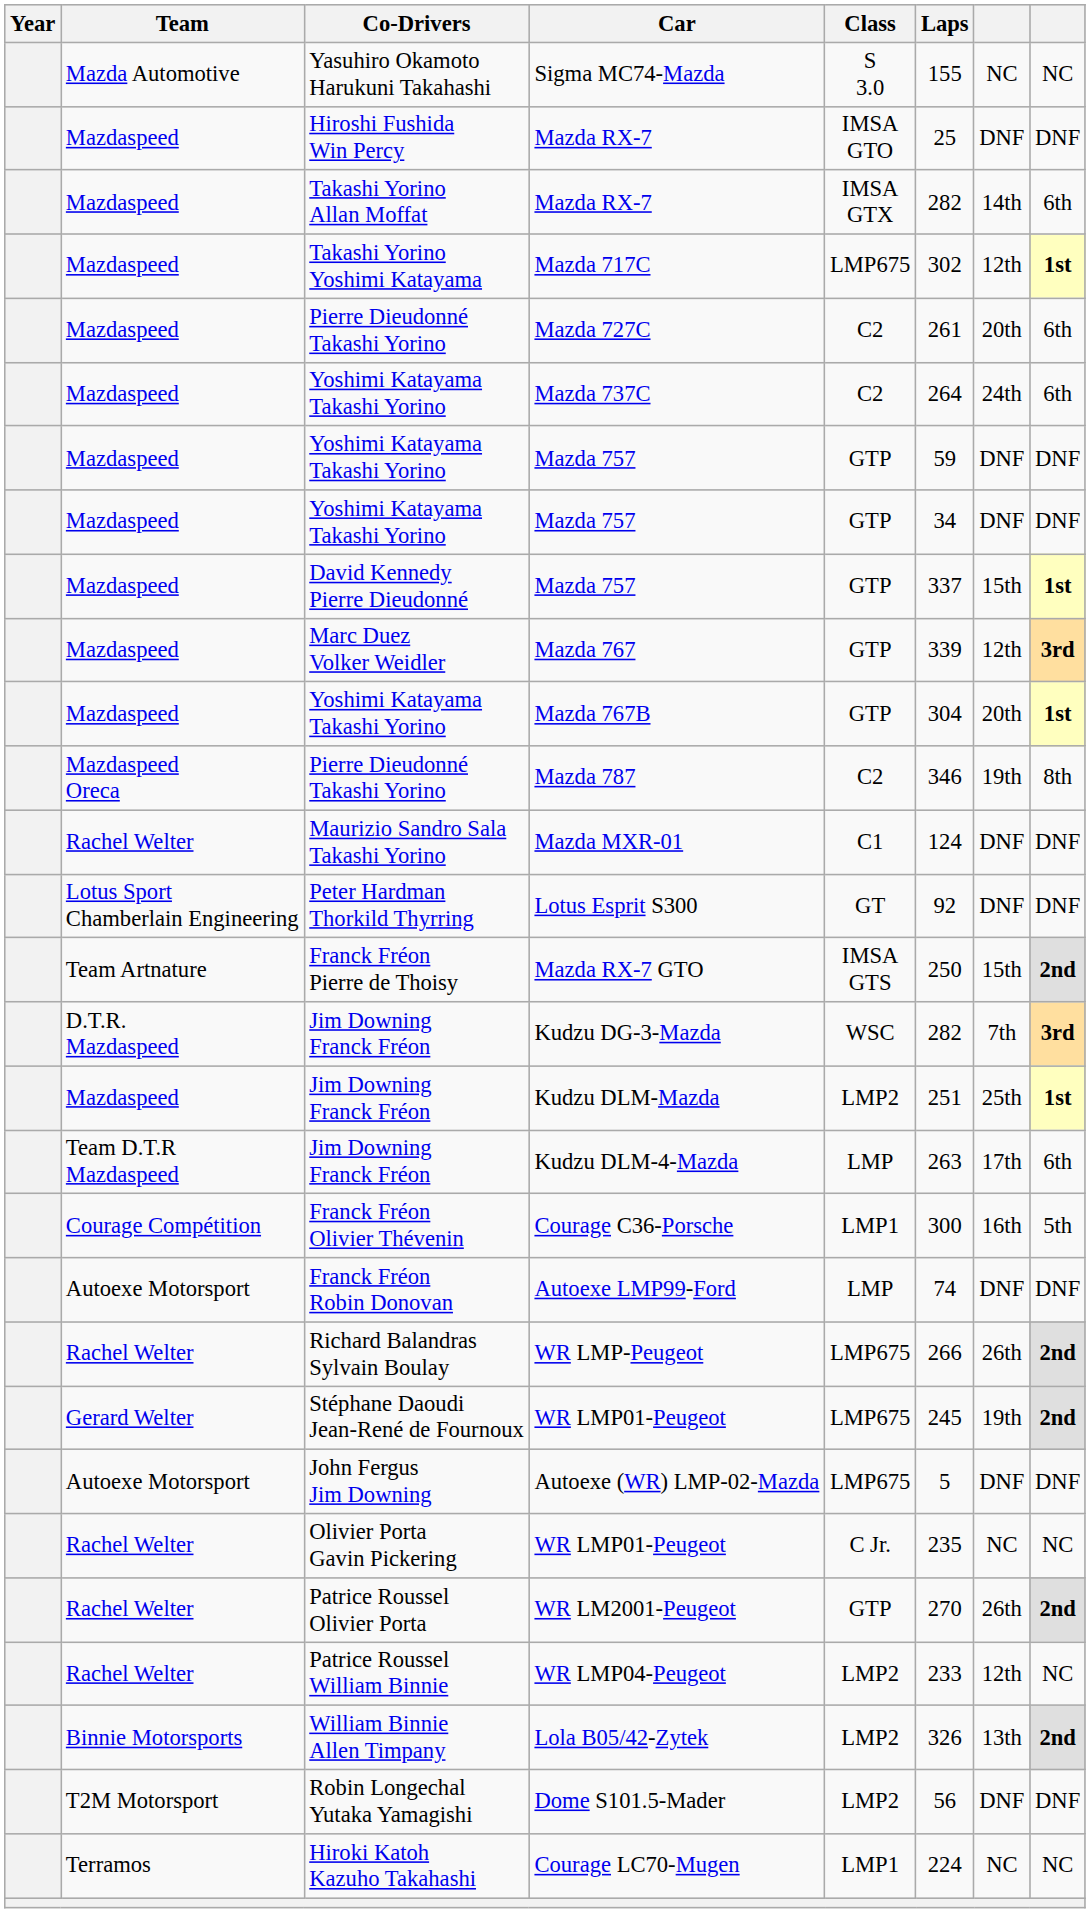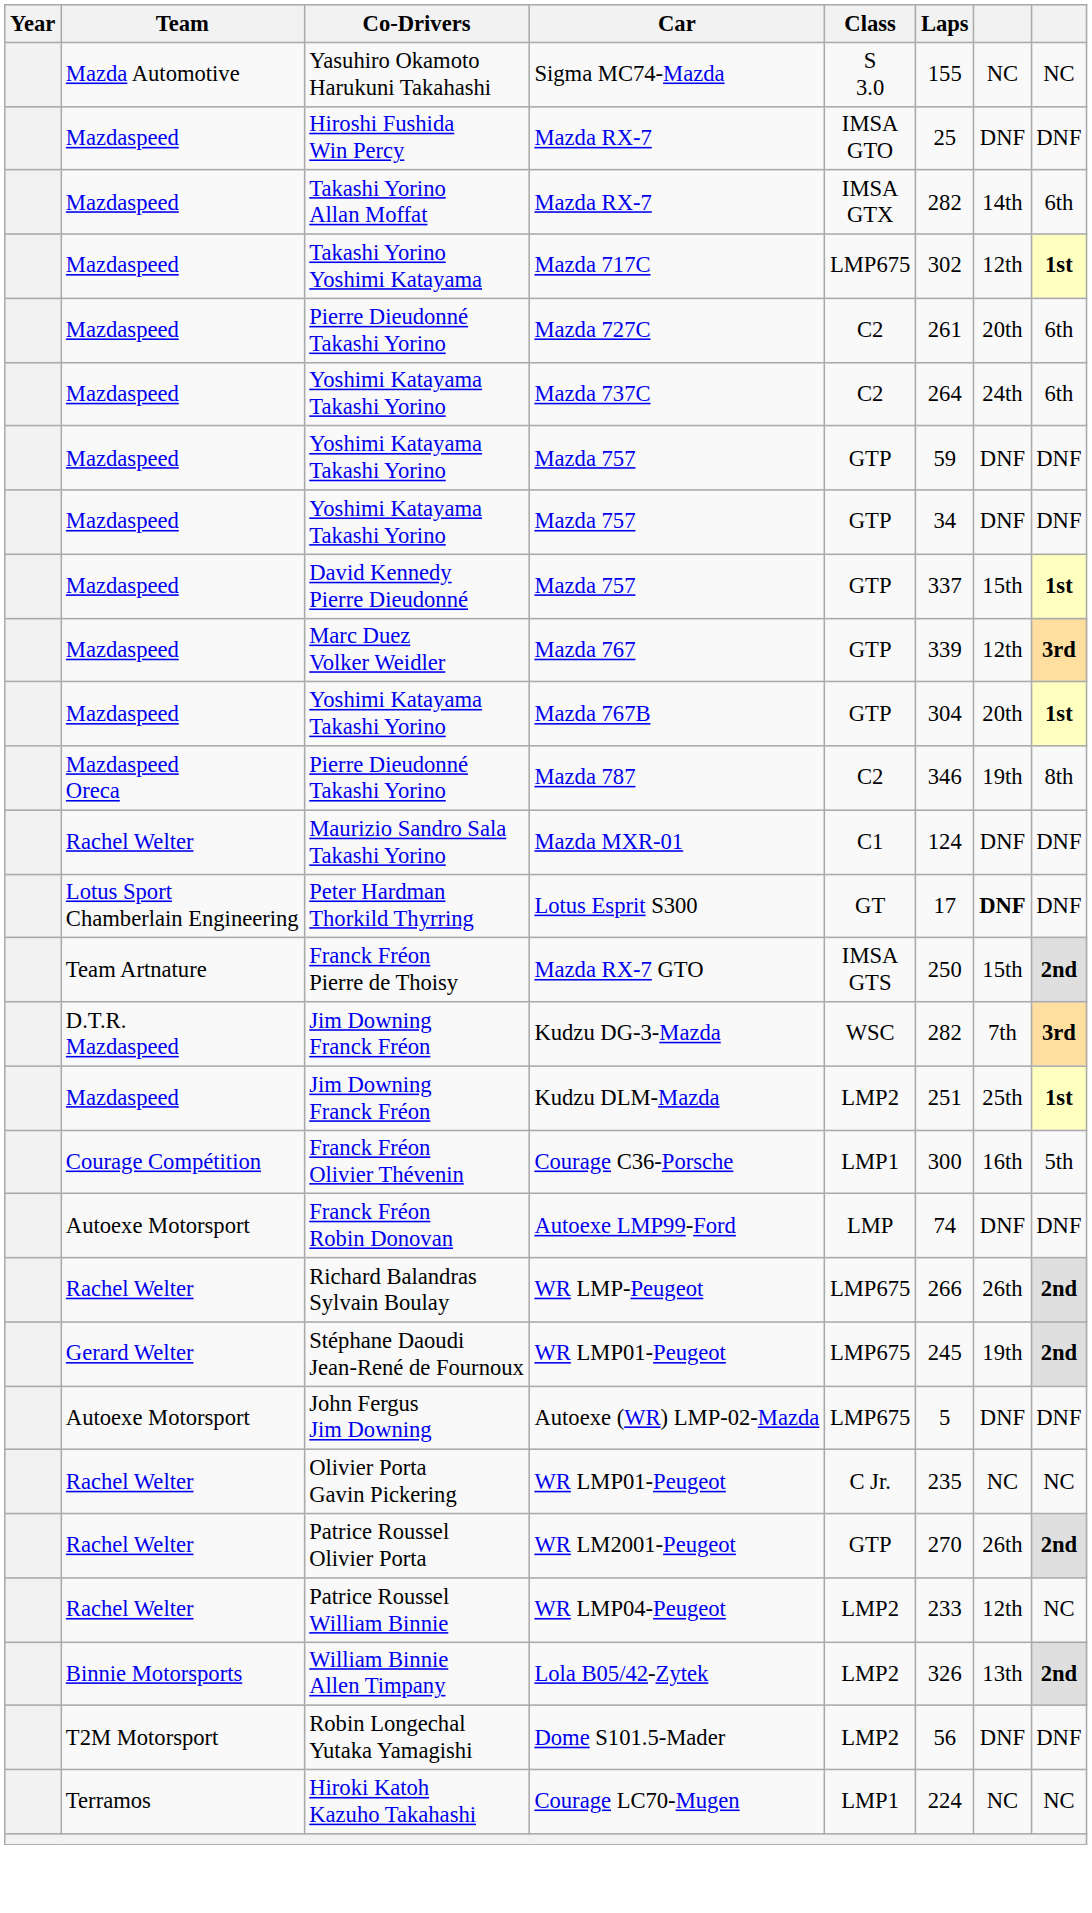 <table class="wikitable" style="text-align:center; font-size:90%">
 <tr>
 <th>Year</th>
 <th>Team</th>
 <th>Co-Drivers</th>
 <th>Car</th>
 <th>Class</th>
 <th>Laps</th>
 <th></th>
 <th></th>
 </tr>
 <tr>
 <th></th>
 <td align="left"> <a href='#'>Mazda</a> Automotive</td>
 <td align="left"> Yasuhiro Okamoto<br> Harukuni Takahashi</td>
 <td align="left">Sigma MC74-<a href='#'>Mazda</a></td>
 <td>S<br>3.0</td>
 <td>155</td>
 <td>NC</td>
 <td>NC</td>
 </tr>
 <tr>
 <th></th>
 <td align="left"> <a href='#'>Mazdaspeed</a></td>
 <td align="left"> <a href='#'>Hiroshi Fushida</a><br> <a href='#'>Win Percy</a></td>
 <td align="left"><a href='#'>Mazda RX-7</a></td>
 <td>IMSA<br>GTO</td>
 <td>25</td>
 <td>DNF</td>
 <td>DNF</td>
 </tr>
 <tr>
 <th></th>
 <td align="left"> <a href='#'>Mazdaspeed</a></td>
 <td align="left"> <a href='#'>Takashi Yorino</a><br> <a href='#'>Allan Moffat</a></td>
 <td align="left"><a href='#'>Mazda RX-7</a></td>
 <td>IMSA<br>GTX</td>
 <td>282</td>
 <td>14th</td>
 <td>6th</td>
 </tr>
 <tr>
 <th></th>
 <td align="left"> <a href='#'>Mazdaspeed</a></td>
 <td align="left"> <a href='#'>Takashi Yorino</a><br> <a href='#'>Yoshimi Katayama</a></td>
 <td align="left"><a href='#'>Mazda 717C</a></td>
 <td>LMP675</td>
 <td>302</td>
 <td>12th</td>
 <td style="background:#FFFFBF;"><strong>1st</strong></td>
 </tr>
 <tr>
 <th></th>
 <td align="left"> <a href='#'>Mazdaspeed</a></td>
 <td align="left"> <a href='#'>Pierre Dieudonné</a><br> <a href='#'>Takashi Yorino</a></td>
 <td align="left"><a href='#'>Mazda 727C</a></td>
 <td>C2</td>
 <td>261</td>
 <td>20th</td>
 <td>6th</td>
 </tr>
 <tr>
 <th></th>
 <td align="left"> <a href='#'>Mazdaspeed</a></td>
 <td align="left"> <a href='#'>Yoshimi Katayama</a><br> <a href='#'>Takashi Yorino</a></td>
 <td align="left"><a href='#'>Mazda 737C</a></td>
 <td>C2</td>
 <td>264</td>
 <td>24th</td>
 <td>6th</td>
 </tr>
 <tr>
 <th></th>
 <td align="left"> <a href='#'>Mazdaspeed</a></td>
 <td align="left"> <a href='#'>Yoshimi Katayama</a><br> <a href='#'>Takashi Yorino</a></td>
 <td align="left"><a href='#'>Mazda 757</a></td>
 <td>GTP</td>
 <td>59</td>
 <td>DNF</td>
 <td>DNF</td>
 </tr>
 <tr>
 <th></th>
 <td align="left"> <a href='#'>Mazdaspeed</a></td>
 <td align="left"> <a href='#'>Yoshimi Katayama</a><br> <a href='#'>Takashi Yorino</a></td>
 <td align="left"><a href='#'>Mazda 757</a></td>
 <td>GTP</td>
 <td>34</td>
 <td>DNF</td>
 <td>DNF</td>
 </tr>
 <tr>
 <th></th>
 <td align="left"> <a href='#'>Mazdaspeed</a></td>
 <td align="left"> <a href='#'>David Kennedy</a><br> <a href='#'>Pierre Dieudonné</a></td>
 <td align="left"><a href='#'>Mazda 757</a></td>
 <td>GTP</td>
 <td>337</td>
 <td>15th</td>
 <td style="background:#FFFFBF;"><strong>1st</strong></td>
 </tr>
 <tr>
 <th></th>
 <td align="left"> <a href='#'>Mazdaspeed</a></td>
 <td align="left"> <a href='#'>Marc Duez</a><br> <a href='#'>Volker Weidler</a></td>
 <td align="left"><a href='#'>Mazda 767</a></td>
 <td>GTP</td>
 <td>339</td>
 <td>12th</td>
 <td style="background:#FFDF9F;"><strong>3rd</strong></td>
 </tr>
 <tr>
 <th></th>
 <td align="left"> <a href='#'>Mazdaspeed</a></td>
 <td align="left"> <a href='#'>Yoshimi Katayama</a><br> <a href='#'>Takashi Yorino</a></td>
 <td align="left"><a href='#'>Mazda 767B</a></td>
 <td>GTP</td>
 <td>304</td>
 <td>20th</td>
 <td style="background:#FFFFBF;"><strong>1st</strong></td>
 </tr>
 <tr>
 <th></th>
 <td align="left"> <a href='#'>Mazdaspeed</a><br> <a href='#'>Oreca</a></td>
 <td align="left"> <a href='#'>Pierre Dieudonné</a><br> <a href='#'>Takashi Yorino</a></td>
 <td align="left"><a href='#'>Mazda 787</a></td>
 <td>C2</td>
 <td>346</td>
 <td>19th</td>
 <td>8th</td>
 </tr>
 <tr>
 <th></th>
 <td align="left"> <a href='#'>Rachel Welter</a></td>
 <td align="left"> <a href='#'>Maurizio Sandro Sala</a><br> <a href='#'>Takashi Yorino</a></td>
 <td align="left"><a href='#'>Mazda MXR-01</a></td>
 <td>C1</td>
 <td>124</td>
 <td>DNF</td>
 <td>DNF</td>
 </tr>
 <tr>
 <th></th>
 <td align="left"> <a href='#'>Lotus Sport</a><br> Chamberlain Engineering</td>
 <td align="left"> <a href='#'>Peter Hardman</a><br> <a href='#'>Thorkild Thyrring</a></td>
 <td align="left"><a href='#'>Lotus Esprit</a> S300</td>
 <td>GT</td>
-<td>92</td>
-<td>DNF</td>
+<td>17</td>
+<td><strong>DNF</strong></td>
 <td>DNF</td>
 </tr>
 <tr>
 <th></th>
 <td align="left"> Team Artnature</td>
 <td align="left"> <a href='#'>Franck Fréon</a><br> Pierre de Thoisy</td>
 <td align="left"><a href='#'>Mazda RX-7</a> GTO</td>
 <td>IMSA<br>GTS</td>
 <td>250</td>
 <td>15th</td>
 <td style="background:#DFDFDF;"><strong>2nd</strong></td>
 </tr>
 <tr>
 <th></th>
 <td align="left"> D.T.R.<br> <a href='#'>Mazdaspeed</a></td>
 <td align="left"> <a href='#'>Jim Downing</a><br> <a href='#'>Franck Fréon</a></td>
 <td align="left">Kudzu DG-3-<a href='#'>Mazda</a></td>
 <td>WSC</td>
 <td>282</td>
 <td>7th</td>
 <td style="background:#FFDF9F;"><strong>3rd</strong></td>
 </tr>
 <tr>
 <th></th>
 <td align="left"> <a href='#'>Mazdaspeed</a></td>
 <td align="left"> <a href='#'>Jim Downing</a><br> <a href='#'>Franck Fréon</a></td>
 <td align="left">Kudzu DLM-<a href='#'>Mazda</a></td>
 <td>LMP2</td>
 <td>251</td>
 <td>25th</td>
 <td style="background:#FFFFBF;"><strong>1st</strong></td>
-</tr>
-<tr>
-<th></th>
-<td align="left"> Team D.T.R<br> <a href='#'>Mazdaspeed</a></td>
-<td align="left"> <a href='#'>Jim Downing</a><br> <a href='#'>Franck Fréon</a></td>
-<td align="left">Kudzu DLM-4-<a href='#'>Mazda</a></td>
-<td>LMP</td>
-<td>263</td>
-<td>17th</td>
-<td>6th</td>
 </tr>
 <tr>
 <th></th>
 <td align="left"> <a href='#'>Courage Compétition</a></td>
 <td align="left"> <a href='#'>Franck Fréon</a><br> <a href='#'>Olivier Thévenin</a></td>
 <td align="left"><a href='#'>Courage</a> C36-<a href='#'>Porsche</a></td>
 <td>LMP1</td>
 <td>300</td>
 <td>16th</td>
 <td>5th</td>
 </tr>
 <tr>
 <th></th>
 <td align="left"> Autoexe Motorsport</td>
 <td align="left"> <a href='#'>Franck Fréon</a><br> <a href='#'>Robin Donovan</a></td>
 <td align="left"><a href='#'>Autoexe LMP99</a>-<a href='#'>Ford</a></td>
 <td>LMP</td>
 <td>74</td>
 <td>DNF</td>
 <td>DNF</td>
 </tr>
 <tr>
 <th></th>
 <td align="left"> <a href='#'>Rachel Welter</a></td>
 <td align="left"> Richard Balandras<br> Sylvain Boulay</td>
 <td align="left"><a href='#'>WR</a> LMP-<a href='#'>Peugeot</a></td>
 <td>LMP675</td>
 <td>266</td>
 <td>26th</td>
 <td style="background:#DFDFDF;"><strong>2nd</strong></td>
 </tr>
 <tr>
 <th></th>
 <td align="left"> <a href='#'>Gerard Welter</a></td>
 <td align="left"> Stéphane Daoudi<br> Jean-René de Fournoux</td>
 <td align="left"><a href='#'>WR</a> LMP01-<a href='#'>Peugeot</a></td>
 <td>LMP675</td>
 <td>245</td>
 <td>19th</td>
 <td style="background:#DFDFDF;"><strong>2nd</strong></td>
 </tr>
 <tr>
 <th></th>
 <td align="left"> Autoexe Motorsport</td>
 <td align="left"> John Fergus<br> <a href='#'>Jim Downing</a></td>
 <td align="left">Autoexe (<a href='#'>WR</a>) LMP-02-<a href='#'>Mazda</a></td>
 <td>LMP675</td>
 <td>5</td>
 <td>DNF</td>
 <td>DNF</td>
 </tr>
 <tr>
 <th></th>
 <td align="left"> <a href='#'>Rachel Welter</a></td>
 <td align="left"> Olivier Porta<br> Gavin Pickering</td>
 <td align="left"><a href='#'>WR</a> LMP01-<a href='#'>Peugeot</a></td>
 <td>C Jr.</td>
 <td>235</td>
 <td>NC</td>
 <td>NC</td>
 </tr>
 <tr>
 <th></th>
 <td align="left"> <a href='#'>Rachel Welter</a></td>
 <td align="left"> Patrice Roussel<br> Olivier Porta</td>
 <td align="left"><a href='#'>WR</a> LM2001-<a href='#'>Peugeot</a></td>
 <td>GTP</td>
 <td>270</td>
 <td>26th</td>
 <td style="background:#DFDFDF;"><strong>2nd</strong></td>
 </tr>
 <tr>
 <th></th>
 <td align="left"> <a href='#'>Rachel Welter</a></td>
 <td align="left"> Patrice Roussel<br> <a href='#'>William Binnie</a></td>
 <td align="left"><a href='#'>WR</a> LMP04-<a href='#'>Peugeot</a></td>
 <td>LMP2</td>
 <td>233</td>
 <td>12th</td>
 <td>NC</td>
 </tr>
 <tr>
 <th></th>
 <td align="left"> <a href='#'>Binnie Motorsports</a></td>
 <td align="left"> <a href='#'>William Binnie</a><br> <a href='#'>Allen Timpany</a></td>
 <td align="left"><a href='#'>Lola B05/42</a>-<a href='#'>Zytek</a></td>
 <td>LMP2</td>
 <td>326</td>
 <td>13th</td>
 <td style="background:#DFDFDF;"><strong>2nd</strong></td>
 </tr>
 <tr>
 <th></th>
 <td align="left"> T2M Motorsport</td>
 <td align="left"> Robin Longechal<br> Yutaka Yamagishi</td>
 <td align="left"><a href='#'>Dome</a> S101.5-Mader</td>
 <td>LMP2</td>
 <td>56</td>
 <td>DNF</td>
 <td>DNF</td>
 </tr>
 <tr>
 <th></th>
 <td align="left"> Terramos</td>
 <td align="left"> <a href='#'>Hiroki Katoh</a><br> <a href='#'>Kazuho Takahashi</a></td>
 <td align="left"><a href='#'>Courage</a> LC70-<a href='#'>Mugen</a></td>
 <td>LMP1</td>
 <td>224</td>
 <td>NC</td>
 <td>NC</td>
 </tr>
 <tr>
 <th colspan="8"></th>
 </tr>
 </table>
